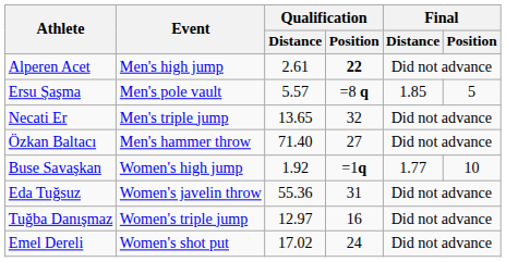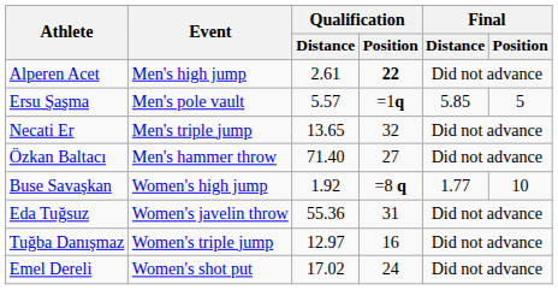 <table class=wikitable style="font-size:90%">
 <tr>
 <th rowspan="2">Athlete</th>
 <th rowspan="2">Event</th>
 <th colspan="2">Qualification</th>
 <th colspan="2">Final</th>
 </tr>
 <tr style="font-size:95%">
 <th>Distance</th>
 <th>Position</th>
 <th>Distance</th>
 <th>Position</th>
 </tr>
 <tr align=center>
 <td align=left><a href='#'>Alperen Acet</a></td>
 <td align=left><a href='#'>Men's high jump</a></td>
 <td>2.61</td>
 <td><strong>22</strong></td>
 <td colspan=2>Did not advance</td>
 </tr>
 <tr align=center>
 <td align=left><a href='#'>Ersu Şaşma</a></td>
 <td align=left><a href='#'>Men's pole vault</a></td>
 <td>5.57</td>
-<td>=8 <strong>q</strong></td>
-<td>1.85</td>
+<td>=1<strong>q</strong></td>
+<td>5.85</td>
 <td>5</td>
 </tr>
 <tr align=center>
 <td align=left><a href='#'>Necati Er</a></td>
 <td align=left><a href='#'>Men's triple jump</a></td>
 <td>13.65</td>
 <td>32</td>
 <td colspan=2>Did not advance</td>
 </tr>
 <tr align=center>
 <td align=left><a href='#'>Özkan Baltacı</a></td>
 <td align=left><a href='#'>Men's hammer throw</a></td>
 <td>71.40</td>
 <td>27</td>
 <td colspan=2>Did not advance</td>
 </tr>
 <tr align=center>
 <td align=left><a href='#'>Buse Savaşkan</a></td>
 <td align=left><a href='#'>Women's high jump</a></td>
 <td>1.92</td>
-<td>=1<strong>q</strong></td>
+<td>=8 <strong>q</strong></td>
 <td>1.77</td>
 <td>10</td>
 </tr>
 <tr align=center>
 <td align=left><a href='#'>Eda Tuğsuz</a></td>
 <td align=left><a href='#'>Women's javelin throw</a></td>
 <td>55.36</td>
 <td>31</td>
 <td colspan=2>Did not advance</td>
 </tr>
 <tr align=center>
 <td align=left><a href='#'>Tuğba Danışmaz</a></td>
 <td align=left><a href='#'>Women's triple jump</a></td>
 <td>12.97</td>
 <td>16</td>
 <td colspan=2>Did not advance</td>
 </tr>
 <tr align=center>
 <td align=left><a href='#'>Emel Dereli</a></td>
 <td align=left><a href='#'>Women's shot put</a></td>
 <td>17.02</td>
 <td>24</td>
 <td colspan=2>Did not advance</td>
 </tr>
 </table>
